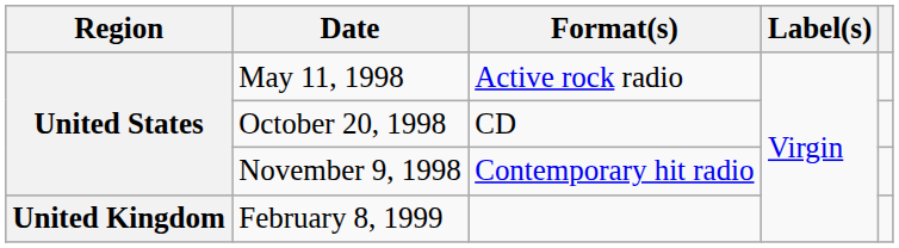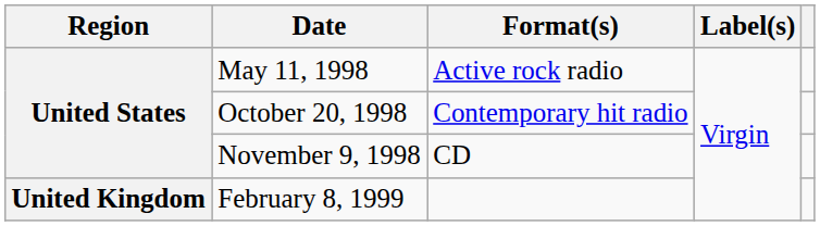 <table class="wikitable plainrowheaders">
 <tr>
 <th scope="col">Region</th>
 <th scope="col">Date</th>
 <th scope="col">Format(s)</th>
 <th scope="col">Label(s)</th>
 <th scope="col"></th>
 </tr>
 <tr>
 <th scope="row" rowspan="3">United States</th>
 <td>May 11, 1998</td>
 <td><a href='#'>Active rock</a> radio</td>
 <td rowspan="4"><a href='#'>Virgin</a></td>
 <td></td>
 </tr>
 <tr>
 <td>October 20, 1998</td>
-<td>CD</td>
+<td><a href='#'>Contemporary hit radio</a></td>
 <td></td>
 </tr>
 <tr>
 <td>November 9, 1998</td>
-<td><a href='#'>Contemporary hit radio</a></td>
+<td>CD</td>
 <td></td>
 </tr>
 <tr>
 <th scope="row">United Kingdom</th>
 <td>February 8, 1999</td>
 <td></td>
 <td></td>
 </tr>
 </table>
